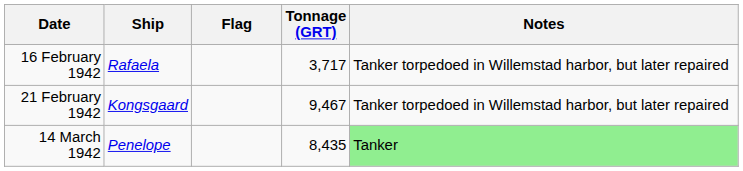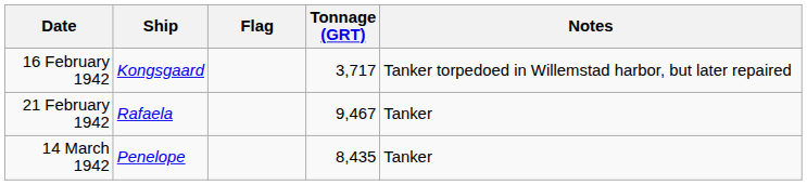 <table class="wikitable sortable">
 <tr>
 <th scope="col" width="100px">Date</th>
 <th scope="col" width="80px">Ship</th>
 <th scope="col" width="90px">Flag</th>
 <th scope="col" width="25px">Tonnage <a href='#'>(GRT)</a></th>
 <th scope="col" width="410px">Notes</th>
 </tr>
 <tr>
 <td align="right">16 February 1942</td>
-<td align="left"><a href='#'><em>Rafaela</em></a></td>
+<td align="left"><a href='#'><em>Kongsgaard</em></a></td>
 <td align="left"></td>
 <td align="right">3,717</td>
 <td align="left">Tanker torpedoed in Willemstad harbor, but later repaired</td>
 </tr>
 <tr>
 <td align="right">21 February 1942</td>
-<td align="left"><a href='#'><em>Kongsgaard</em></a></td>
+<td align="left"><a href='#'><em>Rafaela</em></a></td>
 <td align="left"></td>
 <td align="right">9,467</td>
-<td align="left">Tanker torpedoed in Willemstad harbor, but later repaired</td>
+<td align="left">Tanker</td>
 </tr>
 <tr>
 <td align="right">14 March 1942</td>
 <td align="left"><a href='#'><em>Penelope</em></a></td>
 <td align="left"></td>
 <td align="right">8,435</td>
-<td align="left" style="background: lightgreen;">Tanker</td>
+<td align="left">Tanker</td>
 </tr>
 </table>
